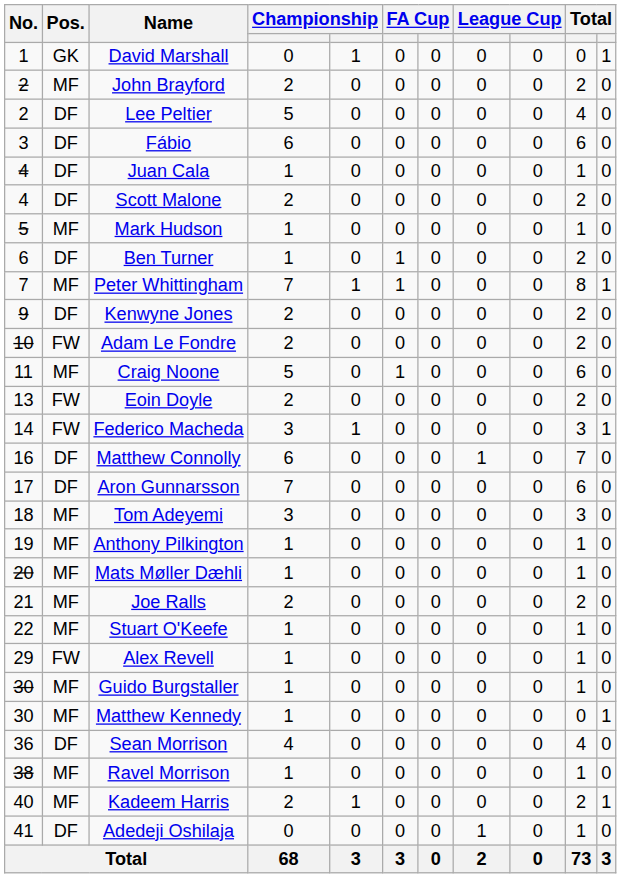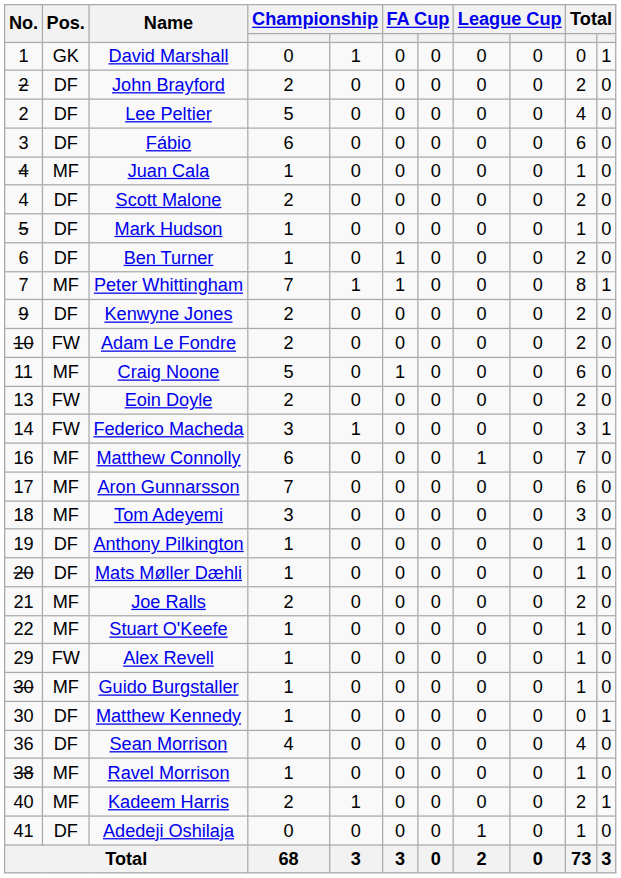 <table class="wikitable" style="text-align:center; font-size:90%; ">
 <tr>
 <th rowspan="2">No.</th>
 <th rowspan="2">Pos.</th>
 <th rowspan="2">Name</th>
 <th colspan="2"><a href='#'>Championship</a></th>
 <th colspan="2"><a href='#'>FA Cup</a></th>
 <th colspan="2"><a href='#'>League Cup</a></th>
 <th colspan="2">Total</th>
 </tr>
 <tr>
 <th></th>
 <th></th>
 <th></th>
 <th></th>
 <th></th>
 <th></th>
 <th></th>
 <th></th>
 </tr>
 <tr>
 <td>1</td>
 <td>GK</td>
 <td> <a href='#'>David Marshall</a></td>
 <td>0</td>
 <td>1</td>
 <td>0</td>
 <td>0</td>
 <td>0</td>
 <td>0</td>
 <td>0</td>
 <td>1</td>
 </tr>
 <tr>
 <td><s>2</s></td>
-<td>MF</td>
+<td>DF</td>
 <td> <a href='#'>John Brayford</a></td>
 <td>2</td>
 <td>0</td>
 <td>0</td>
 <td>0</td>
 <td>0</td>
 <td>0</td>
 <td>2</td>
 <td>0</td>
 </tr>
 <tr>
 <td>2</td>
 <td>DF</td>
 <td> <a href='#'>Lee Peltier</a></td>
 <td>5</td>
 <td>0</td>
 <td>0</td>
 <td>0</td>
 <td>0</td>
 <td>0</td>
 <td>4</td>
 <td>0</td>
 </tr>
 <tr>
 <td>3</td>
 <td>DF</td>
 <td> <a href='#'>Fábio</a></td>
 <td>6</td>
 <td>0</td>
 <td>0</td>
 <td>0</td>
 <td>0</td>
 <td>0</td>
 <td>6</td>
 <td>0</td>
 </tr>
 <tr>
 <td><s>4</s></td>
-<td>DF</td>
+<td>MF</td>
 <td> <a href='#'>Juan Cala</a></td>
 <td>1</td>
 <td>0</td>
 <td>0</td>
 <td>0</td>
 <td>0</td>
 <td>0</td>
 <td>1</td>
 <td>0</td>
 </tr>
 <tr>
 <td>4</td>
 <td>DF</td>
 <td> <a href='#'>Scott Malone</a></td>
 <td>2</td>
 <td>0</td>
 <td>0</td>
 <td>0</td>
 <td>0</td>
 <td>0</td>
 <td>2</td>
 <td>0</td>
 </tr>
 <tr>
 <td><s>5</s></td>
-<td>MF</td>
+<td>DF</td>
 <td> <a href='#'>Mark Hudson</a></td>
 <td>1</td>
 <td>0</td>
 <td>0</td>
 <td>0</td>
 <td>0</td>
 <td>0</td>
 <td>1</td>
 <td>0</td>
 </tr>
 <tr>
 <td>6</td>
 <td>DF</td>
 <td> <a href='#'>Ben Turner</a></td>
 <td>1</td>
 <td>0</td>
 <td>1</td>
 <td>0</td>
 <td>0</td>
 <td>0</td>
 <td>2</td>
 <td>0</td>
 </tr>
 <tr>
 <td>7</td>
 <td>MF</td>
 <td> <a href='#'>Peter Whittingham</a></td>
 <td>7</td>
 <td>1</td>
 <td>1</td>
 <td>0</td>
 <td>0</td>
 <td>0</td>
 <td>8</td>
 <td>1</td>
 </tr>
 <tr>
 <td><s>9</s></td>
 <td>DF</td>
 <td> <a href='#'>Kenwyne Jones</a></td>
 <td>2</td>
 <td>0</td>
 <td>0</td>
 <td>0</td>
 <td>0</td>
 <td>0</td>
 <td>2</td>
 <td>0</td>
 </tr>
 <tr>
 <td><s>10</s></td>
 <td>FW</td>
 <td> <a href='#'>Adam Le Fondre</a></td>
 <td>2</td>
 <td>0</td>
 <td>0</td>
 <td>0</td>
 <td>0</td>
 <td>0</td>
 <td>2</td>
 <td>0</td>
 </tr>
 <tr>
 <td>11</td>
 <td>MF</td>
 <td> <a href='#'>Craig Noone</a></td>
 <td>5</td>
 <td>0</td>
 <td>1</td>
 <td>0</td>
 <td>0</td>
 <td>0</td>
 <td>6</td>
 <td>0</td>
 </tr>
 <tr>
 <td>13</td>
 <td>FW</td>
 <td> <a href='#'>Eoin Doyle</a></td>
 <td>2</td>
 <td>0</td>
 <td>0</td>
 <td>0</td>
 <td>0</td>
 <td>0</td>
 <td>2</td>
 <td>0</td>
 </tr>
 <tr>
 <td>14</td>
 <td>FW</td>
 <td> <a href='#'>Federico Macheda</a></td>
 <td>3</td>
 <td>1</td>
 <td>0</td>
 <td>0</td>
 <td>0</td>
 <td>0</td>
 <td>3</td>
 <td>1</td>
 </tr>
 <tr>
 <td>16</td>
-<td>DF</td>
+<td>MF</td>
 <td> <a href='#'>Matthew Connolly</a></td>
 <td>6</td>
 <td>0</td>
 <td>0</td>
 <td>0</td>
 <td>1</td>
 <td>0</td>
 <td>7</td>
 <td>0</td>
 </tr>
 <tr>
 <td>17</td>
-<td>DF</td>
+<td>MF</td>
 <td> <a href='#'>Aron Gunnarsson</a></td>
 <td>7</td>
 <td>0</td>
 <td>0</td>
 <td>0</td>
 <td>0</td>
 <td>0</td>
 <td>6</td>
 <td>0</td>
 </tr>
 <tr>
 <td>18</td>
 <td>MF</td>
 <td> <a href='#'>Tom Adeyemi</a></td>
 <td>3</td>
 <td>0</td>
 <td>0</td>
 <td>0</td>
 <td>0</td>
 <td>0</td>
 <td>3</td>
 <td>0</td>
 </tr>
 <tr>
 <td>19</td>
-<td>MF</td>
+<td>DF</td>
 <td> <a href='#'>Anthony Pilkington</a></td>
 <td>1</td>
 <td>0</td>
 <td>0</td>
 <td>0</td>
 <td>0</td>
 <td>0</td>
 <td>1</td>
 <td>0</td>
 </tr>
 <tr>
 <td><s>20</s></td>
-<td>MF</td>
+<td>DF</td>
 <td> <a href='#'>Mats Møller Dæhli</a></td>
 <td>1</td>
 <td>0</td>
 <td>0</td>
 <td>0</td>
 <td>0</td>
 <td>0</td>
 <td>1</td>
 <td>0</td>
 </tr>
 <tr>
 <td>21</td>
 <td>MF</td>
 <td> <a href='#'>Joe Ralls</a></td>
 <td>2</td>
 <td>0</td>
 <td>0</td>
 <td>0</td>
 <td>0</td>
 <td>0</td>
 <td>2</td>
 <td>0</td>
 </tr>
 <tr>
 <td>22</td>
 <td>MF</td>
 <td> <a href='#'>Stuart O'Keefe</a></td>
 <td>1</td>
 <td>0</td>
 <td>0</td>
 <td>0</td>
 <td>0</td>
 <td>0</td>
 <td>1</td>
 <td>0</td>
 </tr>
 <tr>
 <td>29</td>
 <td>FW</td>
 <td> <a href='#'>Alex Revell</a></td>
 <td>1</td>
 <td>0</td>
 <td>0</td>
 <td>0</td>
 <td>0</td>
 <td>0</td>
 <td>1</td>
 <td>0</td>
 </tr>
 <tr>
 <td><s>30</s></td>
 <td>MF</td>
 <td> <a href='#'>Guido Burgstaller</a></td>
 <td>1</td>
 <td>0</td>
 <td>0</td>
 <td>0</td>
 <td>0</td>
 <td>0</td>
 <td>1</td>
 <td>0</td>
 </tr>
 <tr>
 <td>30</td>
-<td>MF</td>
+<td>DF</td>
 <td> <a href='#'>Matthew Kennedy</a></td>
 <td>1</td>
 <td>0</td>
 <td>0</td>
 <td>0</td>
 <td>0</td>
 <td>0</td>
 <td>0</td>
 <td>1</td>
 </tr>
 <tr>
 <td>36</td>
 <td>DF</td>
 <td> <a href='#'>Sean Morrison</a></td>
 <td>4</td>
 <td>0</td>
 <td>0</td>
 <td>0</td>
 <td>0</td>
 <td>0</td>
 <td>4</td>
 <td>0</td>
 </tr>
 <tr>
 <td><s>38</s></td>
 <td>MF</td>
 <td> <a href='#'>Ravel Morrison</a></td>
 <td>1</td>
 <td>0</td>
 <td>0</td>
 <td>0</td>
 <td>0</td>
 <td>0</td>
 <td>1</td>
 <td>0</td>
 </tr>
 <tr>
 <td>40</td>
 <td>MF</td>
 <td> <a href='#'>Kadeem Harris</a></td>
 <td>2</td>
 <td>1</td>
 <td>0</td>
 <td>0</td>
 <td>0</td>
 <td>0</td>
 <td>2</td>
 <td>1</td>
 </tr>
 <tr>
 <td>41</td>
 <td>DF</td>
 <td> <a href='#'>Adedeji Oshilaja</a></td>
 <td>0</td>
 <td>0</td>
 <td>0</td>
 <td>0</td>
 <td>1</td>
 <td>0</td>
 <td>1</td>
 <td>0</td>
 </tr>
 <tr>
 <th colspan=3>Total</th>
 <th>68</th>
 <th>3</th>
 <th>3</th>
 <th>0</th>
 <th>2</th>
 <th>0</th>
 <th>73</th>
 <th>3</th>
 </tr>
 </table>
